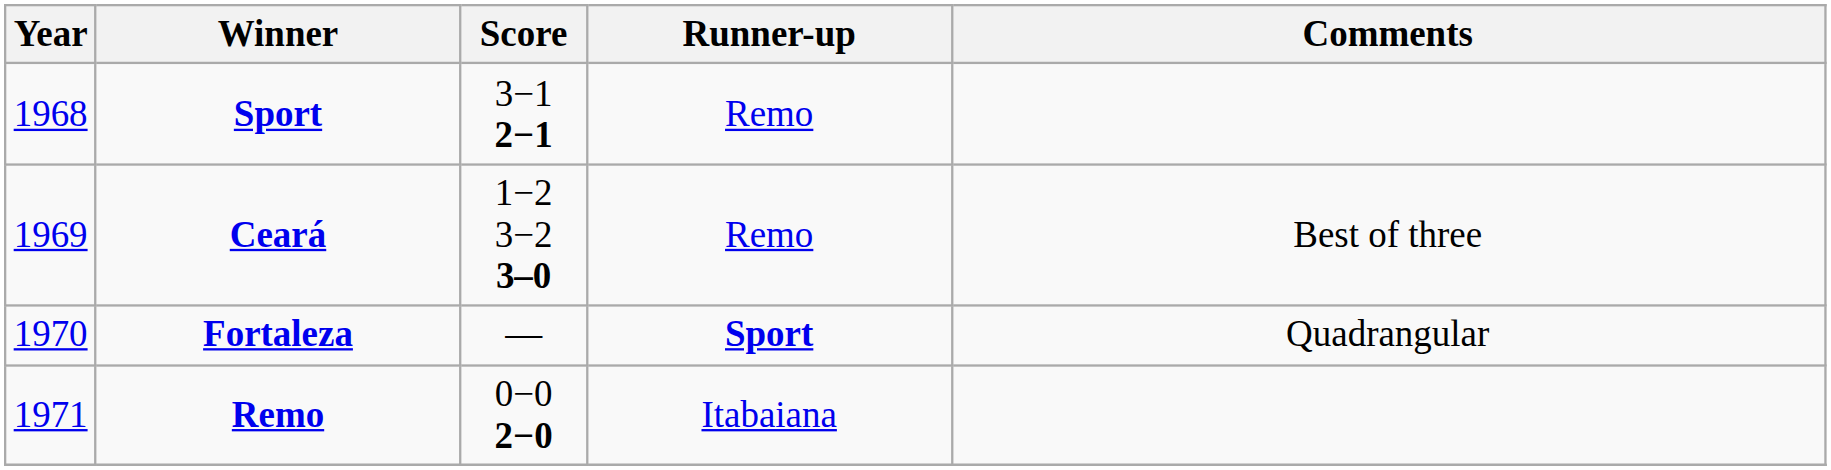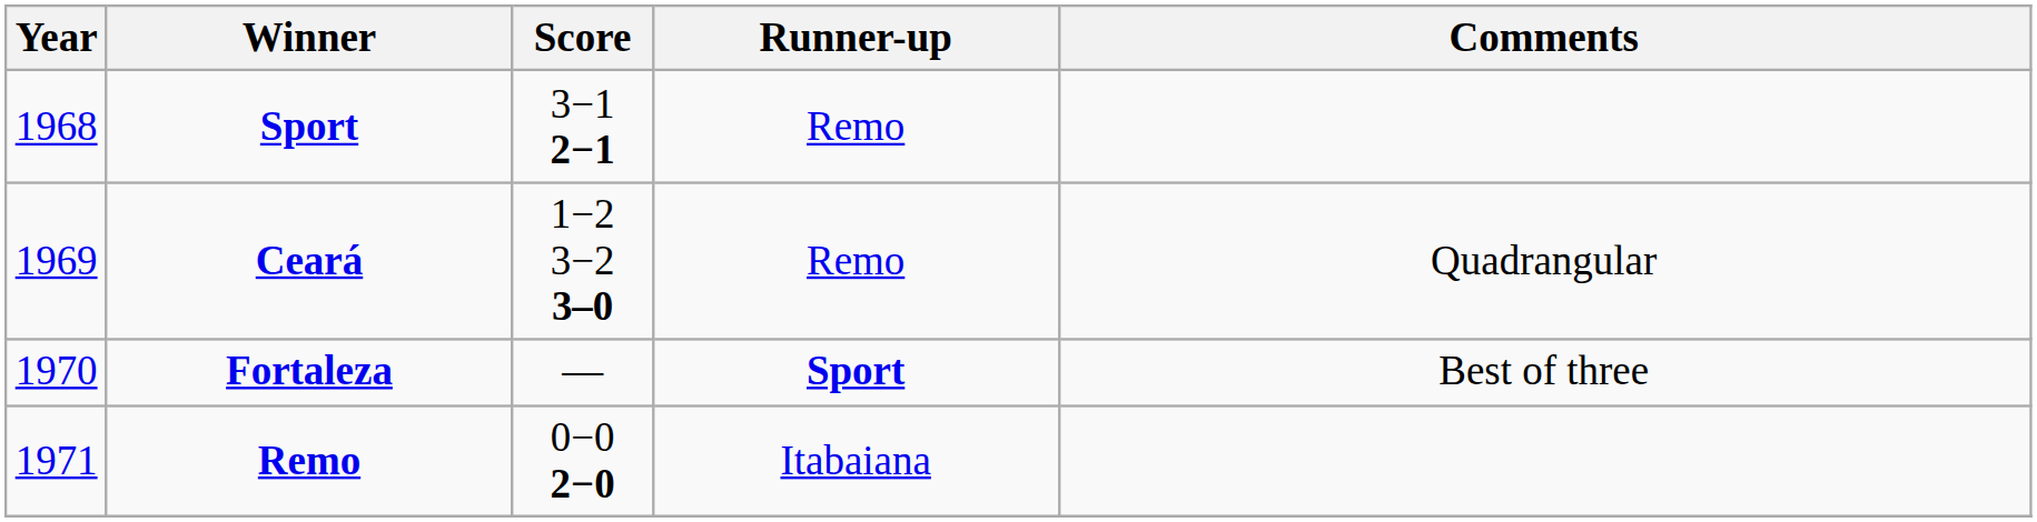 <table class="wikitable" style="text-align: center;">
 <tr>
 <th width=5%>Year</th>
 <th width=20%>Winner</th>
 <th width=7%>Score</th>
 <th width=20%>Runner-up</th>
 <th width=50%>Comments</th>
 </tr>
 <tr>
 <td><a href='#'>1968</a></td>
 <td> <strong><a href='#'>Sport</a></strong></td>
 <td>3−1<br><strong>2−1</strong></td>
 <td> <a href='#'>Remo</a></td>
 <td></td>
 </tr>
 <tr>
 <td><a href='#'>1969</a></td>
 <td> <strong><a href='#'>Ceará</a></strong></td>
 <td>1−2<br>3−2<br><strong>3–0</strong></td>
 <td> <a href='#'>Remo</a></td>
-<td>Best of three</td>
+<td>Quadrangular</td>
 </tr>
 <tr>
 <td><a href='#'>1970</a></td>
 <td> <strong><a href='#'>Fortaleza</a></strong></td>
 <td>—</td>
 <td><strong> <a href='#'>Sport</a></strong></td>
-<td>Quadrangular</td>
+<td>Best of three</td>
 </tr>
 <tr>
 <td><a href='#'>1971</a></td>
 <td> <strong><a href='#'>Remo</a></strong></td>
 <td>0−0<br><strong>2−0</strong></td>
 <td> <a href='#'>Itabaiana</a></td>
 <td></td>
 </tr>
 <tr>
 </tr>
 </table>
